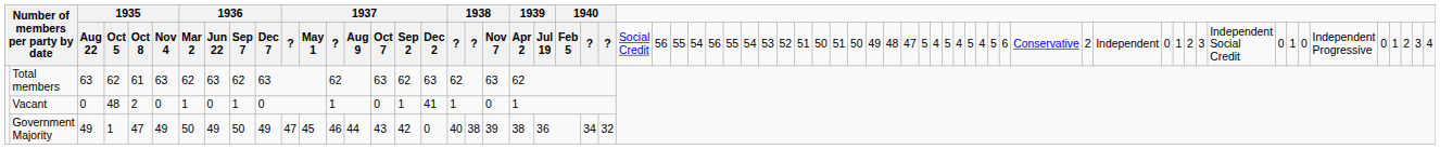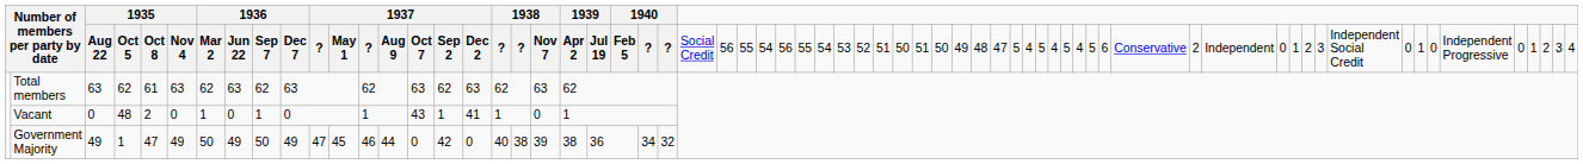 <table class="wikitable">
 <tr>
 <th colspan=2 rowspan=2>Number of members<br>per party by date</th>
 <th colspan=4>1935</th>
 <th colspan=4>1936</th>
 <th colspan=7>1937</th>
 <th colspan=3>1938</th>
 <th colspan=2>1939</th>
 <th colspan=3>1940</th>
 </tr>
 <tr>
 <th>Aug 22</th>
 <th>Oct 5</th>
 <th>Oct 8</th>
 <th>Nov 4</th>
 <th>Mar 2</th>
 <th>Jun 22</th>
 <th>Sep 7</th>
 <th>Dec 7</th>
 <th>?</th>
 <th>May 1</th>
 <th>?</th>
 <th>Aug 9</th>
 <th>Oct 7</th>
 <th>Sep 2</th>
 <th>Dec 2</th>
 <th>?</th>
 <th>?</th>
 <th>Nov 7</th>
 <th>Apr 2</th>
 <th>Jul 19</th>
 <th>Feb 5</th>
 <th>?</th>
 <th>?<br></th>
 <td><a href='#'>Social Credit</a></td>
 <td>56</td>
 <td>55</td>
 <td>54</td>
 <td colspan=5>56</td>
 <td>55</td>
 <td colspan=2>54</td>
 <td colspan=2>53</td>
 <td colspan=2>52</td>
 <td>51</td>
 <td>50</td>
 <td>51</td>
 <td>50</td>
 <td colspan=2>49</td>
 <td>48</td>
 <td>47<br></td>
 <td colspan=4>5</td>
 <td>4</td>
 <td>5</td>
 <td>4</td>
 <td colspan=3>5</td>
 <td colspan=2>4</td>
 <td colspan=2>5</td>
 <td colspan=9>6<br></td>
 <td><a href='#'>Conservative</a></td>
 <td colspan=23>2<br></td>
 <td>Independent</td>
 <td colspan=8>0</td>
 <td>1</td>
 <td colspan=2>2</td>
 <td colspan=12>3<br></td>
 <td>Independent Social Credit</td>
 <td colspan=16>0</td>
 <td colspan=4>1</td>
 <td colspan=3>0<br></td>
 <td>Independent Progressive</td>
 <td colspan=19>0</td>
 <td>1</td>
 <td>2</td>
 <td>3</td>
 <td>4</td>
 </tr>
 <tr>
 <td rowspan=3></td>
 <td>Total members</td>
 <td>63</td>
 <td>62</td>
 <td>61</td>
 <td>63</td>
 <td>62</td>
 <td>63</td>
 <td>62</td>
 <td colspan=3>63</td>
 <td colspan=2>62</td>
 <td>63</td>
 <td>62</td>
 <td>63</td>
 <td colspan=2>62</td>
 <td>63</td>
 <td colspan=5>62</td>
 </tr>
 <tr>
 <td>Vacant</td>
 <td>0</td>
 <td>48</td>
 <td>2</td>
 <td>0</td>
 <td>1</td>
 <td>0</td>
 <td>1</td>
 <td colspan=3>0</td>
 <td colspan=2>1</td>
-<td>0</td>
+<td>43</td>
 <td>1</td>
 <td>41</td>
 <td colspan=2>1</td>
 <td>0</td>
 <td colspan=5>1</td>
 </tr>
 <tr>
 <td>Government Majority</td>
 <td>49</td>
 <td>1</td>
 <td>47</td>
 <td>49</td>
 <td>50</td>
 <td>49</td>
 <td>50</td>
 <td>49</td>
 <td>47</td>
 <td>45</td>
 <td>46</td>
 <td>44</td>
-<td>43</td>
+<td>0</td>
 <td>42</td>
 <td>0</td>
 <td>40</td>
 <td>38</td>
 <td>39</td>
 <td>38</td>
 <td colspan=2>36</td>
 <td>34</td>
 <td>32</td>
 </tr>
 </table>
